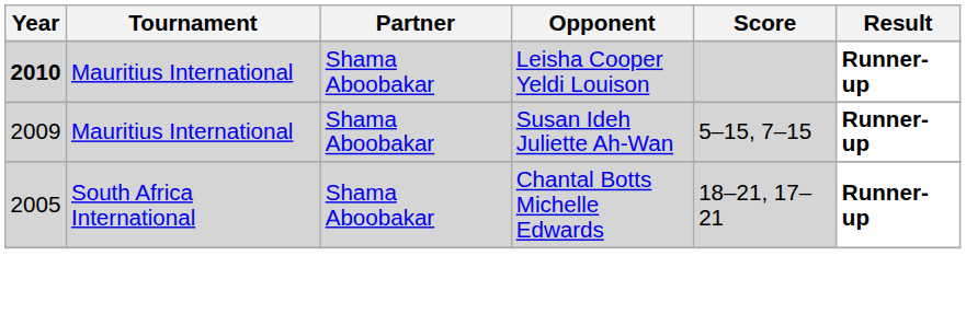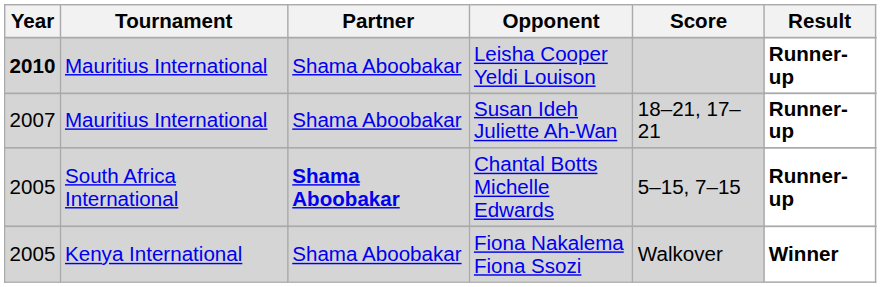 <table class="sortable wikitable" style="font-size: 90%;">
 <tr>
 <th>Year</th>
 <th>Tournament</th>
 <th>Partner</th>
 <th>Opponent</th>
 <th>Score</th>
 <th>Result</th>
 </tr>
 <tr>
 </tr>
 <tr style="background:#D5D5D5">
 <td align="center"><strong>2010</strong></td>
 <td align="left"><a href='#'>Mauritius International</a></td>
 <td align="left"> <a href='#'>Shama Aboobakar</a></td>
 <td align="left"> <a href='#'>Leisha Cooper</a> <br>  <a href='#'>Yeldi Louison</a></td>
 <td align="left"></td>
 <td style="text-align:left; background:white"> <strong>Runner-up</strong></td>
 </tr>
 <tr>
 </tr>
 <tr style="background:#D5D5D5">
-<td align="center">2009</td>
+<td align="center">2007</td>
 <td align="left"><a href='#'>Mauritius International</a></td>
 <td align="left"> <a href='#'>Shama Aboobakar</a></td>
 <td align="left"> <a href='#'>Susan Ideh</a> <br>  <a href='#'>Juliette Ah-Wan</a></td>
+<td align="left">18–21, 17–21</td>
+<td style="text-align:left; background:white"> <strong>Runner-up</strong></td>
+</tr>
+<tr>
+</tr>
+<tr style="background:#D5D5D5">
+<td align="center">2005</td>
+<td align="left"><a href='#'>South Africa International</a></td>
+<td align="left"><strong> <a href='#'>Shama Aboobakar</a></strong></td>
+<td align="left"> <a href='#'>Chantal Botts</a> <br>  <a href='#'>Michelle Edwards</a></td>
 <td align="left">5–15, 7–15</td>
 <td style="text-align:left; background:white"> <strong>Runner-up</strong></td>
 </tr>
 <tr>
 </tr>
 <tr style="background:#D5D5D5">
 <td align="center">2005</td>
-<td align="left"><a href='#'>South Africa International</a></td>
+<td align="left"><a href='#'>Kenya International</a></td>
 <td align="left"> <a href='#'>Shama Aboobakar</a></td>
-<td align="left"> <a href='#'>Chantal Botts</a> <br>  <a href='#'>Michelle Edwards</a></td>
-<td align="left">18–21, 17–21</td>
-<td style="text-align:left; background:white"> <strong>Runner-up</strong></td>
-</tr>
-<tr>
+<td align="left"> <a href='#'>Fiona Nakalema</a> <br>  <a href='#'>Fiona Ssozi</a></td>
+<td align="left">Walkover</td>
+<td style="text-align:left; background:white"> <strong>Winner</strong></td>
 </tr>
 </table>
